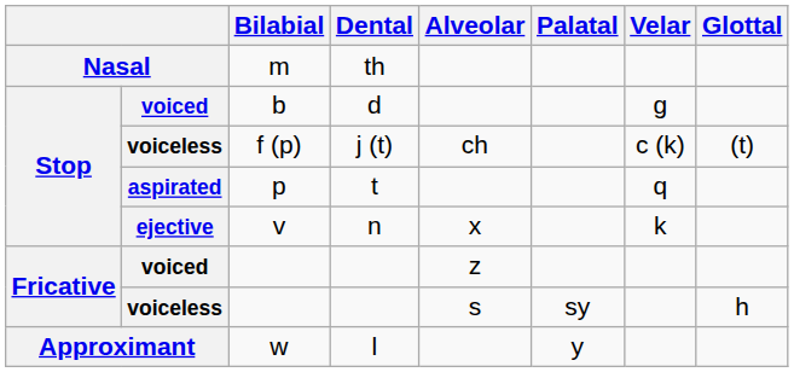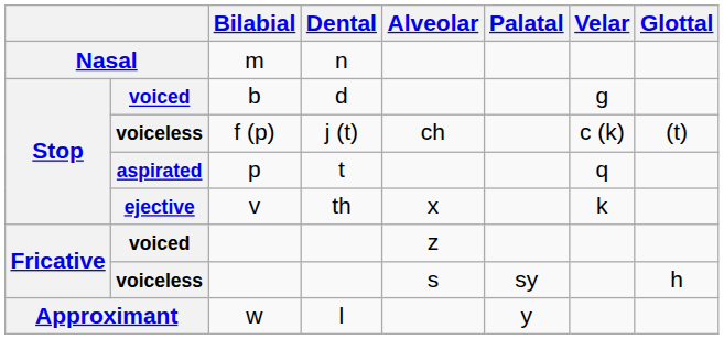 <table class="wikitable" style="text-align: center;">
 <tr>
 <th colspan="2"></th>
 <th><a href='#'>Bilabial</a></th>
 <th><a href='#'>Dental</a></th>
 <th><a href='#'>Alveolar</a></th>
 <th><a href='#'>Palatal</a></th>
 <th><a href='#'>Velar</a></th>
 <th><a href='#'>Glottal</a></th>
 </tr>
 <tr>
 <th colspan="2"><a href='#'>Nasal</a></th>
 <td>m</td>
-<td>th</td>
+<td>n</td>
 <td></td>
 <td></td>
 <td></td>
 <td></td>
 </tr>
 <tr>
 <th rowspan="4"><a href='#'>Stop</a></th>
 <th><small><a href='#'>voiced</a></small></th>
 <td>b</td>
 <td>d</td>
 <td></td>
 <td></td>
 <td>g</td>
 <td></td>
 </tr>
 <tr>
 <th><small>voiceless</small></th>
 <td>f (p)</td>
 <td>j (t)</td>
 <td>ch</td>
 <td></td>
 <td>c (k)</td>
 <td>(t)</td>
 </tr>
 <tr>
 <th><small><a href='#'>aspirated</a></small></th>
 <td>p</td>
 <td>t</td>
 <td></td>
 <td></td>
 <td>q</td>
 <td></td>
 </tr>
 <tr>
 <th><small><a href='#'>ejective</a></small></th>
 <td>v</td>
-<td>n</td>
+<td>th</td>
 <td>x</td>
 <td></td>
 <td>k</td>
 <td></td>
 </tr>
 <tr>
 <th rowspan="2"><a href='#'>Fricative</a></th>
 <th><small>voiced</small></th>
 <td></td>
 <td></td>
 <td>z</td>
 <td></td>
 <td></td>
 <td></td>
 </tr>
 <tr>
 <th><small>voiceless</small></th>
 <td></td>
 <td></td>
 <td>s</td>
 <td>sy</td>
 <td></td>
 <td>h</td>
 </tr>
 <tr>
 <th colspan="2"><a href='#'>Approximant</a></th>
 <td>w</td>
 <td>l</td>
 <td></td>
 <td>y</td>
 <td></td>
 <td></td>
 </tr>
 </table>
